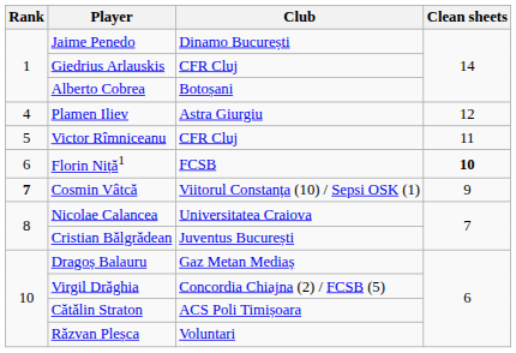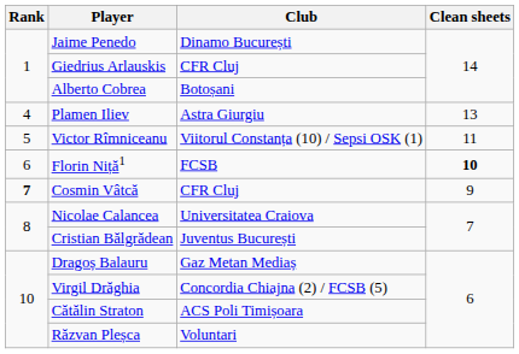 <table class="wikitable">
 <tr>
 <th>Rank</th>
 <th>Player</th>
 <th>Club</th>
 <th>Clean sheets</th>
 </tr>
 <tr>
 <td rowspan=3 align=center>1</td>
 <td> <a href='#'>Jaime Penedo</a></td>
 <td><a href='#'>Dinamo București</a></td>
 <td rowspan=3 align=center>14</td>
 </tr>
 <tr>
 <td> <a href='#'>Giedrius Arlauskis</a></td>
 <td><a href='#'>CFR Cluj</a></td>
 </tr>
 <tr>
 <td> <a href='#'>Alberto Cobrea</a></td>
 <td><a href='#'>Botoșani</a></td>
 </tr>
 <tr>
 <td rowspan=1 align=center>4</td>
 <td> <a href='#'>Plamen Iliev</a></td>
 <td><a href='#'>Astra Giurgiu</a></td>
-<td rowspan=1 align=center>12</td>
+<td rowspan=1 align=center>13</td>
 </tr>
 <tr>
 <td rowspan=1 align=center>5</td>
 <td> <a href='#'>Victor Rîmniceanu</a></td>
-<td><a href='#'>CFR Cluj</a></td>
+<td><a href='#'>Viitorul Constanța</a> (10) / <a href='#'>Sepsi OSK</a> (1)</td>
 <td rowspan=1 align=center>11</td>
 </tr>
 <tr>
 <td rowspan=1 align=center>6</td>
 <td> <a href='#'>Florin Niță</a><sup>1</sup></td>
 <td><a href='#'>FCSB</a></td>
 <td rowspan=1 align=center><strong>10</strong></td>
 </tr>
 <tr>
 <td rowspan=1 align=center><strong>7</strong></td>
 <td> <a href='#'>Cosmin Vâtcă</a></td>
-<td><a href='#'>Viitorul Constanța</a> (10) / <a href='#'>Sepsi OSK</a> (1)</td>
+<td><a href='#'>CFR Cluj</a></td>
 <td rowspan=1 align=center>9</td>
 </tr>
 <tr>
 <td rowspan=2 align=center>8</td>
 <td> <a href='#'>Nicolae Calancea</a></td>
 <td><a href='#'>Universitatea Craiova</a></td>
 <td rowspan=2 align=center>7</td>
 </tr>
 <tr>
 <td> <a href='#'>Cristian Bălgrădean</a></td>
 <td><a href='#'>Juventus București</a></td>
 </tr>
 <tr>
 <td rowspan=4 align=center>10</td>
 <td> <a href='#'>Dragoș Balauru</a></td>
 <td><a href='#'>Gaz Metan Mediaș</a><br></td>
 <td rowspan=4 align=center>6</td>
 </tr>
 <tr>
 <td> <a href='#'>Virgil Drăghia</a></td>
 <td><a href='#'>Concordia Chiajna</a> (2) / <a href='#'>FCSB</a> (5)</td>
 </tr>
 <tr>
 <td> <a href='#'>Cătălin Straton</a></td>
 <td><a href='#'>ACS Poli Timișoara</a></td>
 </tr>
 <tr>
 <td> <a href='#'>Răzvan Pleșca</a></td>
 <td><a href='#'>Voluntari</a></td>
 </tr>
 </table>
